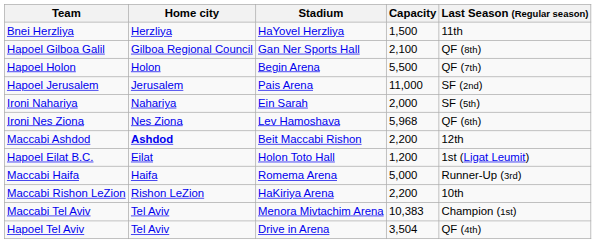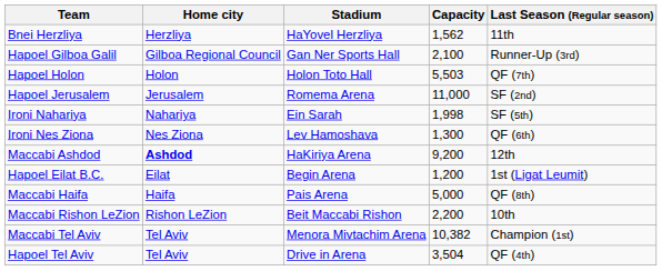 <table class="wikitable sortable">
 <tr>
 <th>Team</th>
 <th>Home city</th>
 <th>Stadium</th>
 <th>Capacity</th>
 <th>Last Season <small>(Regular season)</small></th>
 </tr>
 <tr>
 <td><a href='#'>Bnei Herzliya</a></td>
 <td><a href='#'>Herzliya</a></td>
 <td><a href='#'>HaYovel Herzliya</a></td>
-<td>1,500</td>
+<td>1,562</td>
 <td>11th</td>
 </tr>
 <tr>
 <td><a href='#'>Hapoel Gilboa Galil</a></td>
 <td><a href='#'>Gilboa Regional Council</a></td>
 <td><a href='#'>Gan Ner Sports Hall</a></td>
 <td>2,100</td>
-<td>QF (<small>8th</small>)</td>
+<td>Runner-Up (<small>3rd</small>)</td>
 </tr>
 <tr>
 <td><a href='#'>Hapoel Holon</a></td>
 <td><a href='#'>Holon</a></td>
-<td><a href='#'>Begin Arena</a></td>
-<td>5,500</td>
+<td><a href='#'>Holon Toto Hall</a></td>
+<td>5,503</td>
 <td>QF (<small>7th</small>)</td>
 </tr>
 <tr>
 <td><a href='#'>Hapoel Jerusalem</a></td>
 <td><a href='#'>Jerusalem</a></td>
-<td><a href='#'>Pais Arena</a></td>
+<td><a href='#'>Romema Arena</a></td>
 <td>11,000</td>
 <td>SF (<small>2nd</small>)</td>
 </tr>
 <tr>
 <td><a href='#'>Ironi Nahariya</a></td>
 <td><a href='#'>Nahariya</a></td>
 <td><a href='#'>Ein Sarah</a></td>
-<td>2,000</td>
+<td>1,998</td>
 <td>SF (<small>5th</small>)</td>
 </tr>
 <tr>
 <td><a href='#'>Ironi Nes Ziona</a></td>
 <td><a href='#'>Nes Ziona</a></td>
 <td><a href='#'>Lev Hamoshava</a></td>
-<td>5,968</td>
+<td>1,300</td>
 <td>QF (<small>6th</small>)</td>
 </tr>
 <tr>
 <td><a href='#'>Maccabi Ashdod</a></td>
 <td><strong><a href='#'>Ashdod</a></strong></td>
-<td><a href='#'>Beit Maccabi Rishon</a></td>
-<td>2,200</td>
+<td><a href='#'>HaKiriya Arena</a></td>
+<td>9,200</td>
 <td>12th</td>
 </tr>
 <tr>
 <td><a href='#'>Hapoel Eilat B.C.</a></td>
 <td><a href='#'>Eilat</a></td>
-<td><a href='#'>Holon Toto Hall</a></td>
+<td><a href='#'>Begin Arena</a></td>
 <td>1,200</td>
 <td>1st (<a href='#'>Ligat Leumit</a>)</td>
 </tr>
 <tr>
 <td><a href='#'>Maccabi Haifa</a></td>
 <td><a href='#'>Haifa</a></td>
-<td><a href='#'>Romema Arena</a></td>
+<td><a href='#'>Pais Arena</a></td>
 <td>5,000</td>
-<td>Runner-Up (<small>3rd</small>)</td>
+<td>QF (<small>8th</small>)</td>
 </tr>
 <tr>
 <td><a href='#'>Maccabi Rishon LeZion</a></td>
 <td><a href='#'>Rishon LeZion</a></td>
-<td><a href='#'>HaKiriya Arena</a></td>
+<td><a href='#'>Beit Maccabi Rishon</a></td>
 <td>2,200</td>
 <td>10th</td>
 </tr>
 <tr>
 <td><a href='#'>Maccabi Tel Aviv</a></td>
 <td><a href='#'>Tel Aviv</a></td>
 <td><a href='#'>Menora Mivtachim Arena</a></td>
-<td>10,383</td>
+<td>10,382</td>
 <td>Champion (<small>1st</small>)</td>
 </tr>
 <tr>
 <td><a href='#'>Hapoel Tel Aviv</a></td>
 <td><a href='#'>Tel Aviv</a></td>
 <td><a href='#'>Drive in Arena</a></td>
 <td>3,504</td>
 <td>QF (<small>4th</small>)</td>
 </tr>
 </table>
